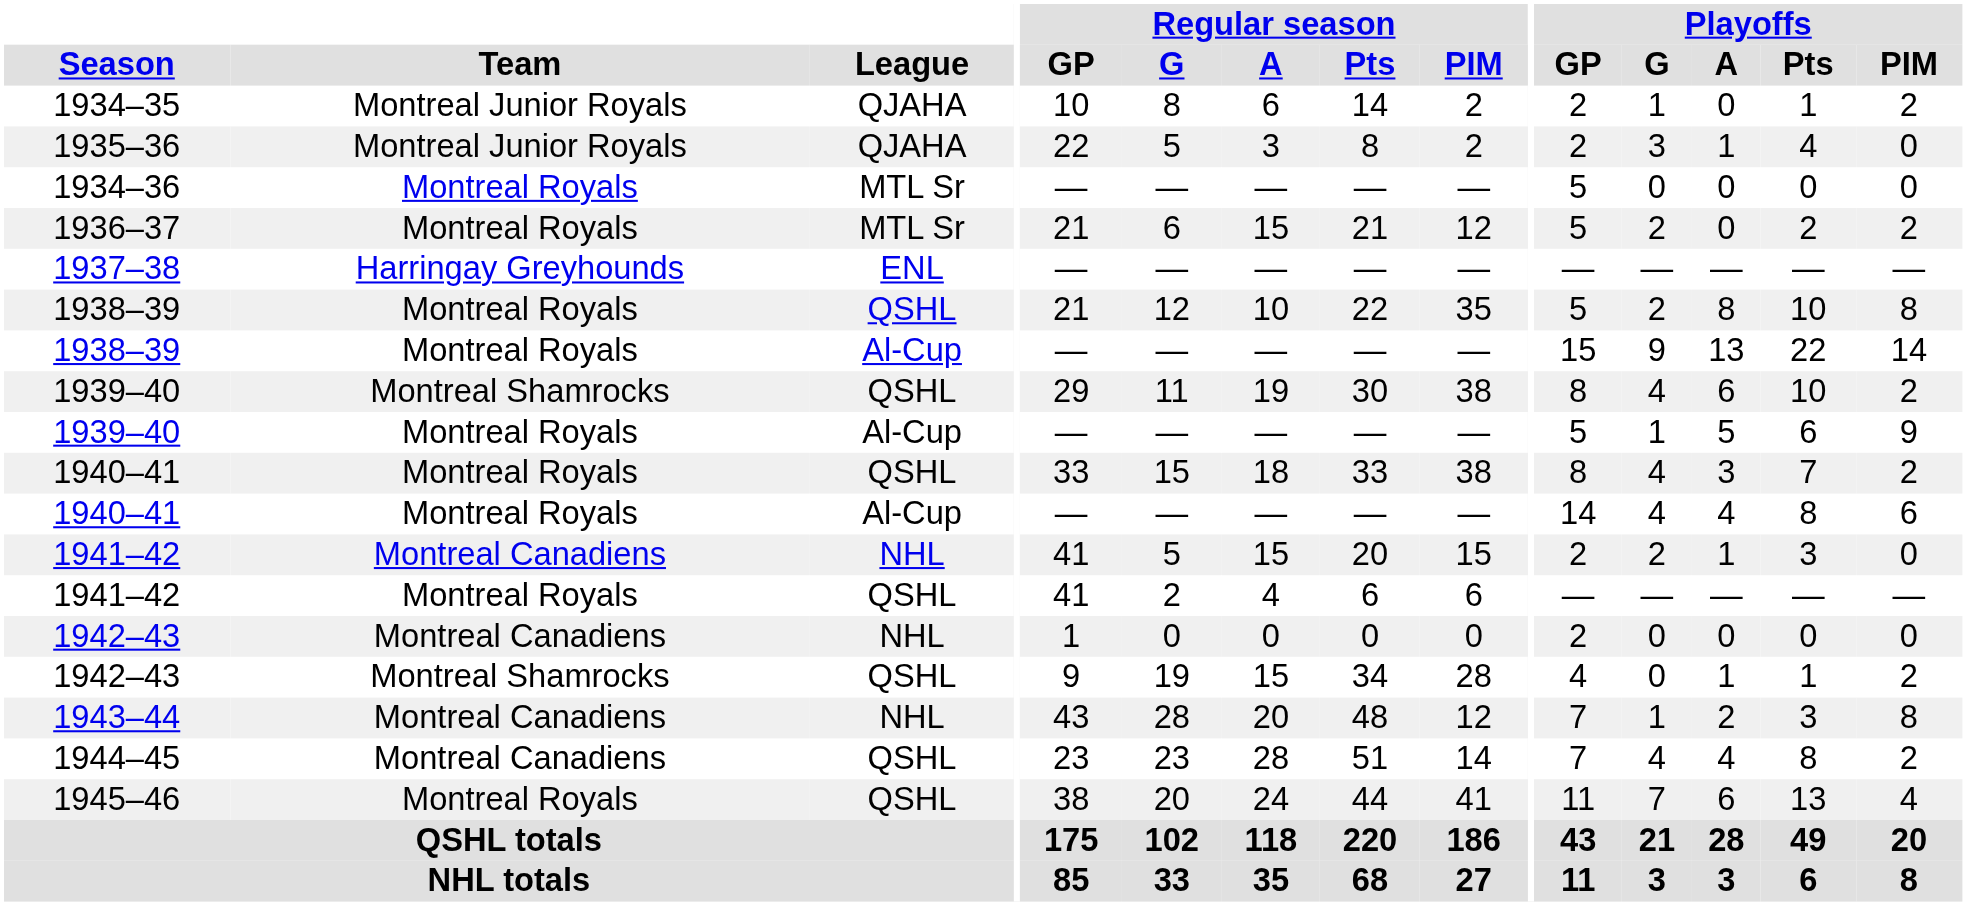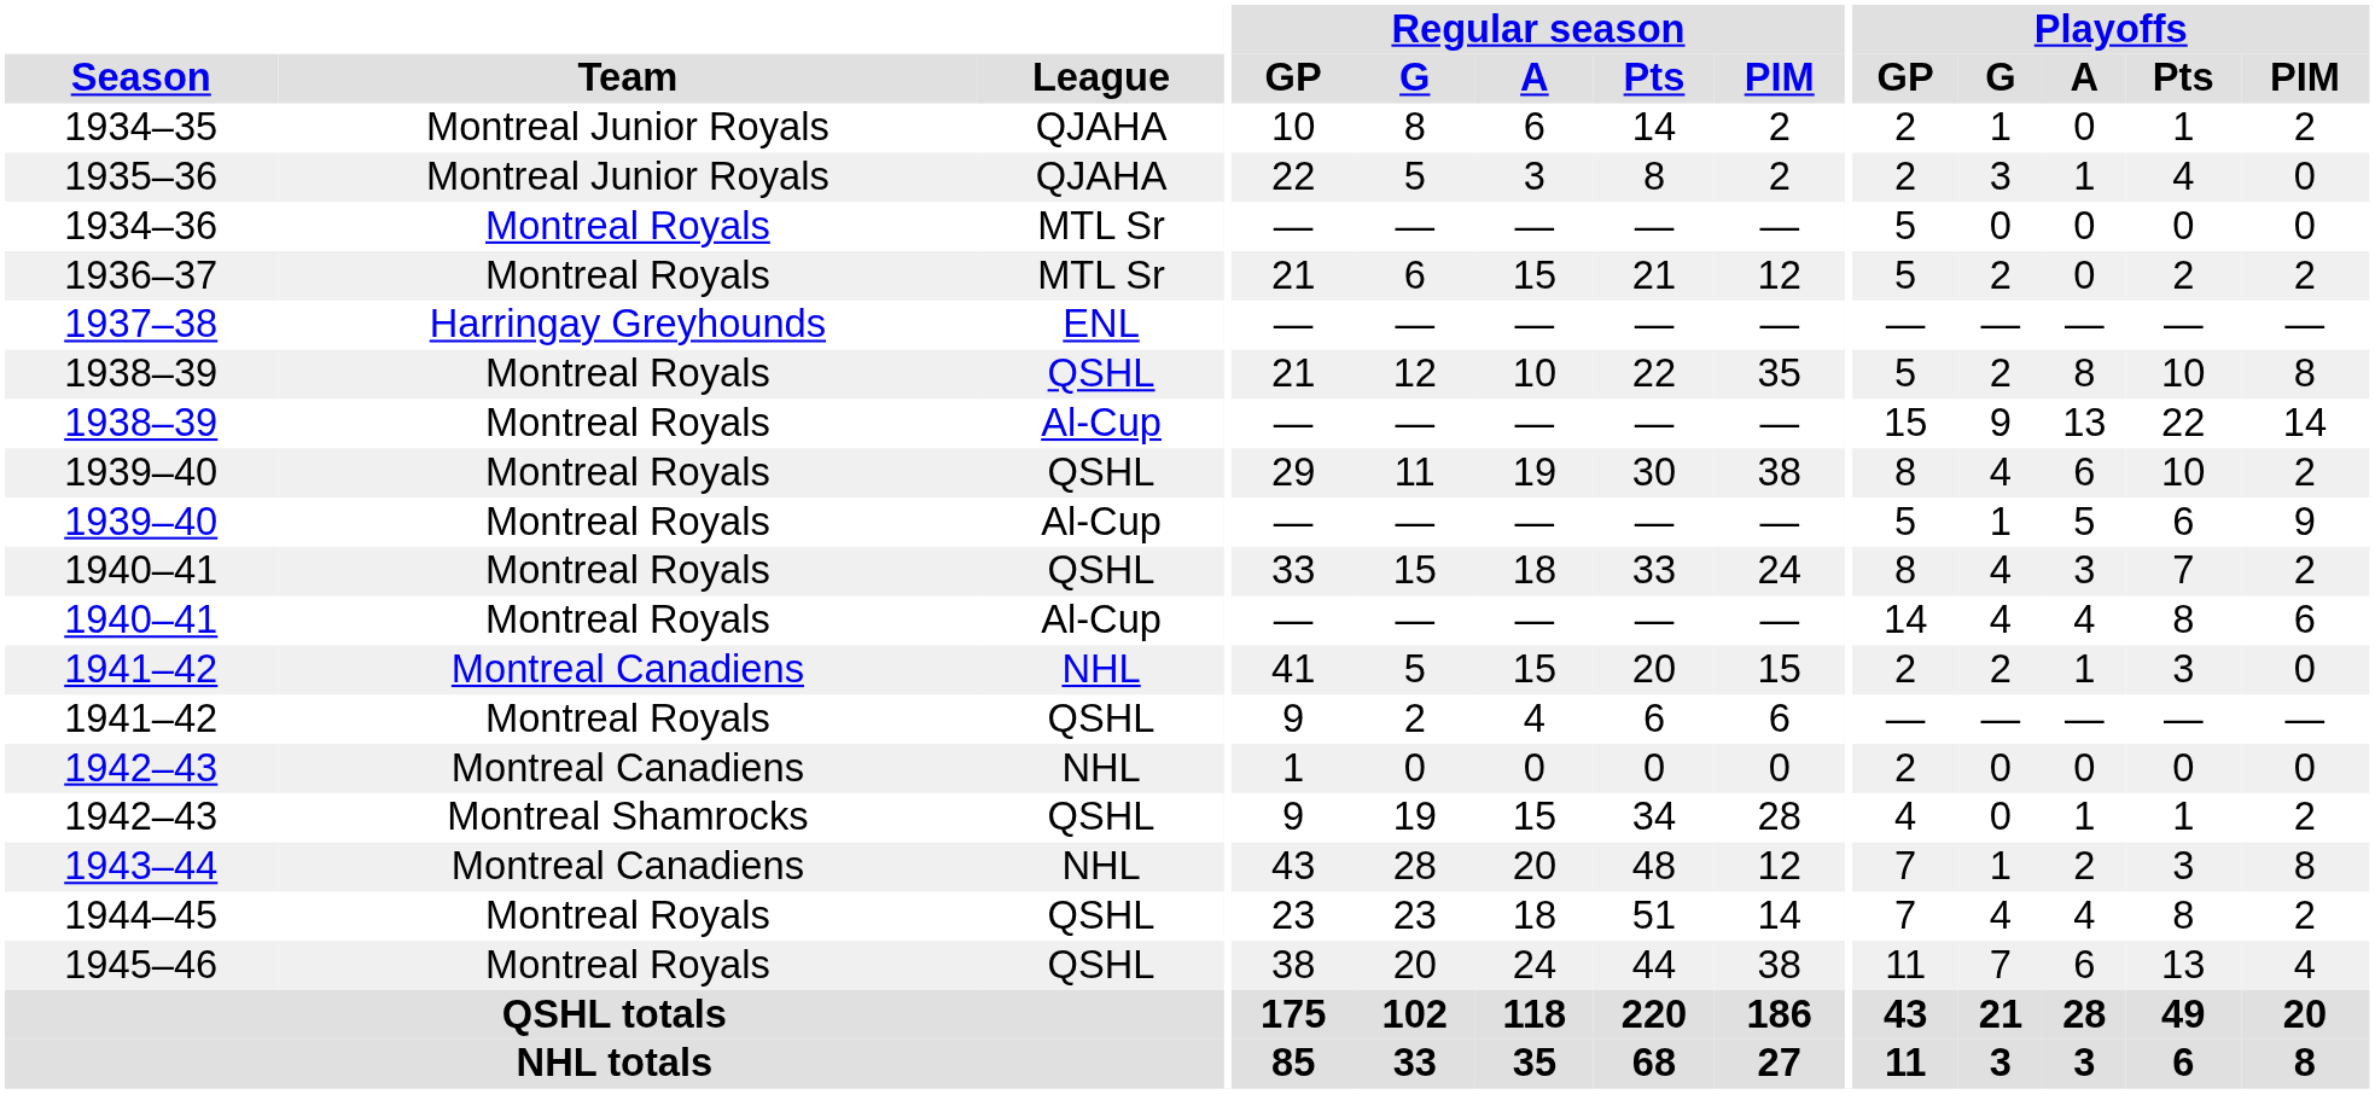 <table border="0" cellpadding="1" cellspacing="0" style="text-align:center; width:60em">
 <tr bgcolor="#e0e0e0">
 <th colspan="3" bgcolor="#ffffff"></th>
 <th rowspan="100" bgcolor="#ffffff"></th>
 <th colspan="5"><a href='#'>Regular season</a></th>
 <th rowspan="100" bgcolor="#ffffff"></th>
 <th colspan="5"><a href='#'>Playoffs</a></th>
 </tr>
 <tr bgcolor="#e0e0e0">
 <th><a href='#'>Season</a></th>
 <th>Team</th>
 <th>League</th>
 <th>GP</th>
 <th><a href='#'>G</a></th>
 <th><a href='#'>A</a></th>
 <th><a href='#'>Pts</a></th>
 <th><a href='#'>PIM</a></th>
 <th>GP</th>
 <th>G</th>
 <th>A</th>
 <th>Pts</th>
 <th>PIM</th>
 </tr>
 <tr>
 <td>1934–35</td>
 <td>Montreal Junior Royals</td>
 <td>QJAHA</td>
 <td>10</td>
 <td>8</td>
 <td>6</td>
 <td>14</td>
 <td>2</td>
 <td>2</td>
 <td>1</td>
 <td>0</td>
 <td>1</td>
 <td>2</td>
 </tr>
 <tr bgcolor="#f0f0f0">
 <td>1935–36</td>
 <td>Montreal Junior Royals</td>
 <td>QJAHA</td>
 <td>22</td>
 <td>5</td>
 <td>3</td>
 <td>8</td>
 <td>2</td>
 <td>2</td>
 <td>3</td>
 <td>1</td>
 <td>4</td>
 <td>0</td>
 </tr>
 <tr>
 <td>1934–36</td>
 <td><a href='#'>Montreal Royals</a></td>
 <td>MTL Sr</td>
 <td>—</td>
 <td>—</td>
 <td>—</td>
 <td>—</td>
 <td>—</td>
 <td>5</td>
 <td>0</td>
 <td>0</td>
 <td>0</td>
 <td>0</td>
 </tr>
 <tr bgcolor="#f0f0f0">
 <td>1936–37</td>
 <td>Montreal Royals</td>
 <td>MTL Sr</td>
 <td>21</td>
 <td>6</td>
 <td>15</td>
 <td>21</td>
 <td>12</td>
 <td>5</td>
 <td>2</td>
 <td>0</td>
 <td>2</td>
 <td>2</td>
 </tr>
 <tr>
 <td><a href='#'>1937–38</a></td>
 <td><a href='#'>Harringay Greyhounds</a></td>
 <td><a href='#'>ENL</a></td>
 <td>—</td>
 <td>—</td>
 <td>—</td>
 <td>—</td>
 <td>—</td>
 <td>—</td>
 <td>—</td>
 <td>—</td>
 <td>—</td>
 <td>—</td>
 </tr>
 <tr bgcolor="#f0f0f0">
 <td>1938–39</td>
 <td>Montreal Royals</td>
 <td><a href='#'>QSHL</a></td>
 <td>21</td>
 <td>12</td>
 <td>10</td>
 <td>22</td>
 <td>35</td>
 <td>5</td>
 <td>2</td>
 <td>8</td>
 <td>10</td>
 <td>8</td>
 </tr>
 <tr>
 <td><a href='#'>1938–39</a></td>
 <td>Montreal Royals</td>
 <td><a href='#'>Al-Cup</a></td>
 <td>—</td>
 <td>—</td>
 <td>—</td>
 <td>—</td>
 <td>—</td>
 <td>15</td>
 <td>9</td>
 <td>13</td>
 <td>22</td>
 <td>14</td>
 </tr>
 <tr bgcolor="#f0f0f0">
 <td>1939–40</td>
-<td>Montreal Shamrocks</td>
+<td>Montreal Royals</td>
 <td>QSHL</td>
 <td>29</td>
 <td>11</td>
 <td>19</td>
 <td>30</td>
 <td>38</td>
 <td>8</td>
 <td>4</td>
 <td>6</td>
 <td>10</td>
 <td>2</td>
 </tr>
 <tr>
 <td><a href='#'>1939–40</a></td>
 <td>Montreal Royals</td>
 <td>Al-Cup</td>
 <td>—</td>
 <td>—</td>
 <td>—</td>
 <td>—</td>
 <td>—</td>
 <td>5</td>
 <td>1</td>
 <td>5</td>
 <td>6</td>
 <td>9</td>
 </tr>
 <tr bgcolor="#f0f0f0">
 <td>1940–41</td>
 <td>Montreal Royals</td>
 <td>QSHL</td>
 <td>33</td>
 <td>15</td>
 <td>18</td>
 <td>33</td>
-<td>38</td>
+<td>24</td>
 <td>8</td>
 <td>4</td>
 <td>3</td>
 <td>7</td>
 <td>2</td>
 </tr>
 <tr>
 <td><a href='#'>1940–41</a></td>
 <td>Montreal Royals</td>
 <td>Al-Cup</td>
 <td>—</td>
 <td>—</td>
 <td>—</td>
 <td>—</td>
 <td>—</td>
 <td>14</td>
 <td>4</td>
 <td>4</td>
 <td>8</td>
 <td>6</td>
 </tr>
 <tr bgcolor="#f0f0f0">
 <td><a href='#'>1941–42</a></td>
 <td><a href='#'>Montreal Canadiens</a></td>
 <td><a href='#'>NHL</a></td>
 <td>41</td>
 <td>5</td>
 <td>15</td>
 <td>20</td>
 <td>15</td>
 <td>2</td>
 <td>2</td>
 <td>1</td>
 <td>3</td>
 <td>0</td>
 </tr>
 <tr>
 <td>1941–42</td>
 <td>Montreal Royals</td>
 <td>QSHL</td>
-<td>41</td>
+<td>9</td>
 <td>2</td>
 <td>4</td>
 <td>6</td>
 <td>6</td>
 <td>—</td>
 <td>—</td>
 <td>—</td>
 <td>—</td>
 <td>—</td>
 </tr>
 <tr bgcolor="#f0f0f0">
 <td><a href='#'>1942–43</a></td>
 <td>Montreal Canadiens</td>
 <td>NHL</td>
 <td>1</td>
 <td>0</td>
 <td>0</td>
 <td>0</td>
 <td>0</td>
 <td>2</td>
 <td>0</td>
 <td>0</td>
 <td>0</td>
 <td>0</td>
 </tr>
 <tr>
 <td>1942–43</td>
 <td>Montreal Shamrocks</td>
 <td>QSHL</td>
 <td>9</td>
 <td>19</td>
 <td>15</td>
 <td>34</td>
 <td>28</td>
 <td>4</td>
 <td>0</td>
 <td>1</td>
 <td>1</td>
 <td>2</td>
 </tr>
 <tr bgcolor="#f0f0f0">
 <td><a href='#'>1943–44</a></td>
 <td>Montreal Canadiens</td>
 <td>NHL</td>
 <td>43</td>
 <td>28</td>
 <td>20</td>
 <td>48</td>
 <td>12</td>
 <td>7</td>
 <td>1</td>
 <td>2</td>
 <td>3</td>
 <td>8</td>
 </tr>
 <tr>
 <td>1944–45</td>
-<td>Montreal Canadiens</td>
+<td>Montreal Royals</td>
 <td>QSHL</td>
 <td>23</td>
 <td>23</td>
-<td>28</td>
+<td>18</td>
 <td>51</td>
 <td>14</td>
 <td>7</td>
 <td>4</td>
 <td>4</td>
 <td>8</td>
 <td>2</td>
 </tr>
 <tr bgcolor="#f0f0f0">
 <td>1945–46</td>
 <td>Montreal Royals</td>
 <td>QSHL</td>
 <td>38</td>
 <td>20</td>
 <td>24</td>
 <td>44</td>
-<td>41</td>
+<td>38</td>
 <td>11</td>
 <td>7</td>
 <td>6</td>
 <td>13</td>
 <td>4</td>
 </tr>
 <tr bgcolor="#e0e0e0">
 <th colspan="3">QSHL totals</th>
 <th>175</th>
 <th>102</th>
 <th>118</th>
 <th>220</th>
 <th>186</th>
 <th>43</th>
 <th>21</th>
 <th>28</th>
 <th>49</th>
 <th>20</th>
 </tr>
 <tr bgcolor="#e0e0e0">
 <th colspan="3">NHL totals</th>
 <th>85</th>
 <th>33</th>
 <th>35</th>
 <th>68</th>
 <th>27</th>
 <th>11</th>
 <th>3</th>
 <th>3</th>
 <th>6</th>
 <th>8</th>
 </tr>
 </table>
